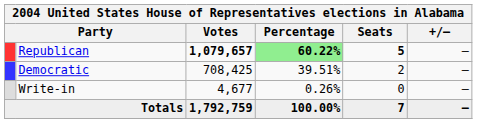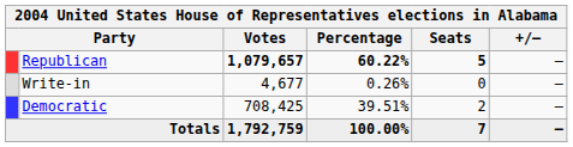 <table class="wikitable" style="font-size: 95%;">
 <tr>
 <th colspan="6">2004 United States House of Representatives elections in Alabama</th>
 </tr>
 <tr>
 <th colspan=2 style="width: 15em">Party</th>
 <th style="width: 5em">Votes</th>
 <th style="width: 7em">Percentage</th>
 <th style="width: 5em">Seats</th>
 <th style="width: 5em">+/–</th>
 </tr>
 <tr>
 <th style="background-color:#FF3333; width: 3px"></th>
 <td style="width: 130px"><a href='#'>Republican</a></td>
 <td align="right"><strong>1,079,657</strong></td>
-<td align="right" style="background: lightgreen;"><strong>60.22%</strong></td>
+<td align="right"><strong>60.22%</strong></td>
 <td align="right"><strong>5</strong></td>
+<td align="right">—</td>
+</tr>
+<tr>
+<th style="background-color:#DDDDDD; width: 3px"></th>
+<td style="width: 130px">Write-in</td>
+<td align="right">4,677</td>
+<td align="right">0.26%</td>
+<td align="right">0</td>
 <td align="right">—</td>
 </tr>
 <tr>
 <th style="background-color:#3333FF; width: 3px"></th>
 <td style="width: 130px"><a href='#'>Democratic</a></td>
 <td align="right">708,425</td>
 <td align="right">39.51%</td>
 <td align="right">2</td>
-<td align="right">—</td>
-</tr>
-<tr>
-<th style="background-color:#DDDDDD; width: 3px"></th>
-<td style="width: 130px">Write-in</td>
-<td align="right">4,677</td>
-<td align="right">0.26%</td>
-<td align="right">0</td>
 <td align="right">—</td>
 </tr>
 <tr bgcolor="#EEEEEE">
 <td colspan="2" align="right"><strong>Totals</strong></td>
 <td align="right"><strong>1,792,759</strong></td>
 <td align="right"><strong>100.00%</strong></td>
 <td align="right"><strong>7</strong></td>
 <td align="right"><strong>—</strong></td>
 </tr>
 <tr bgcolor="#EEEEEE">
 </tr>
 </table>
